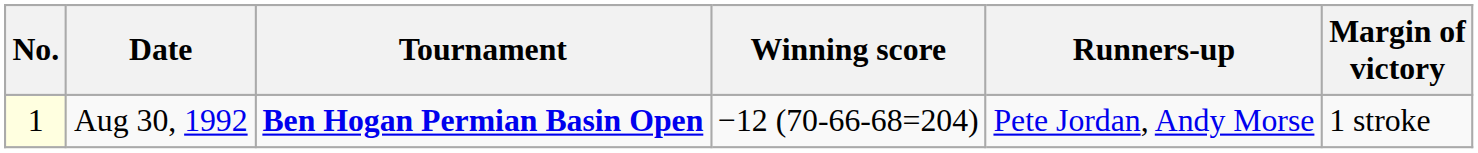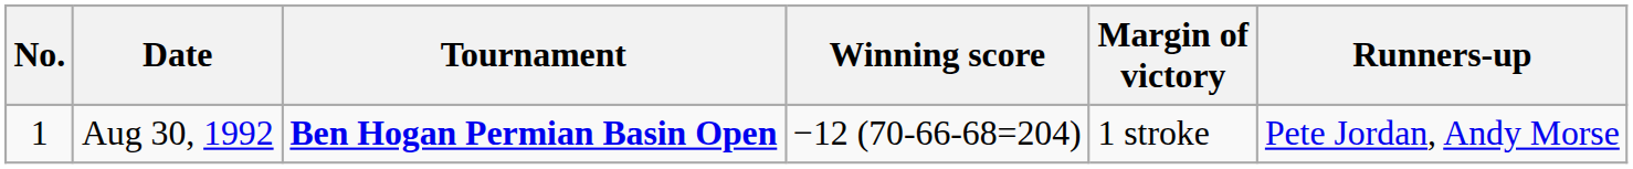 <table class="wikitable" style="font-size:95%;">
 <tr>
 <th>No.</th>
 <th>Date</th>
 <th>Tournament</th>
 <th>Winning score</th>
+<th>Margin of<br>victory</th>
 <th>Runners-up</th>
-<th>Margin of<br>victory</th>
 </tr>
 <tr>
-<td align=center style="background: lightyellow;">1</td>
+<td align=center>1</td>
 <td align=right>Aug 30, <a href='#'>1992</a></td>
 <td><strong><a href='#'>Ben Hogan Permian Basin Open</a></strong></td>
 <td>−12 (70-66-68=204)</td>
+<td>1 stroke</td>
 <td> <a href='#'>Pete Jordan</a>,  <a href='#'>Andy Morse</a></td>
-<td>1 stroke</td>
 </tr>
 </table>
